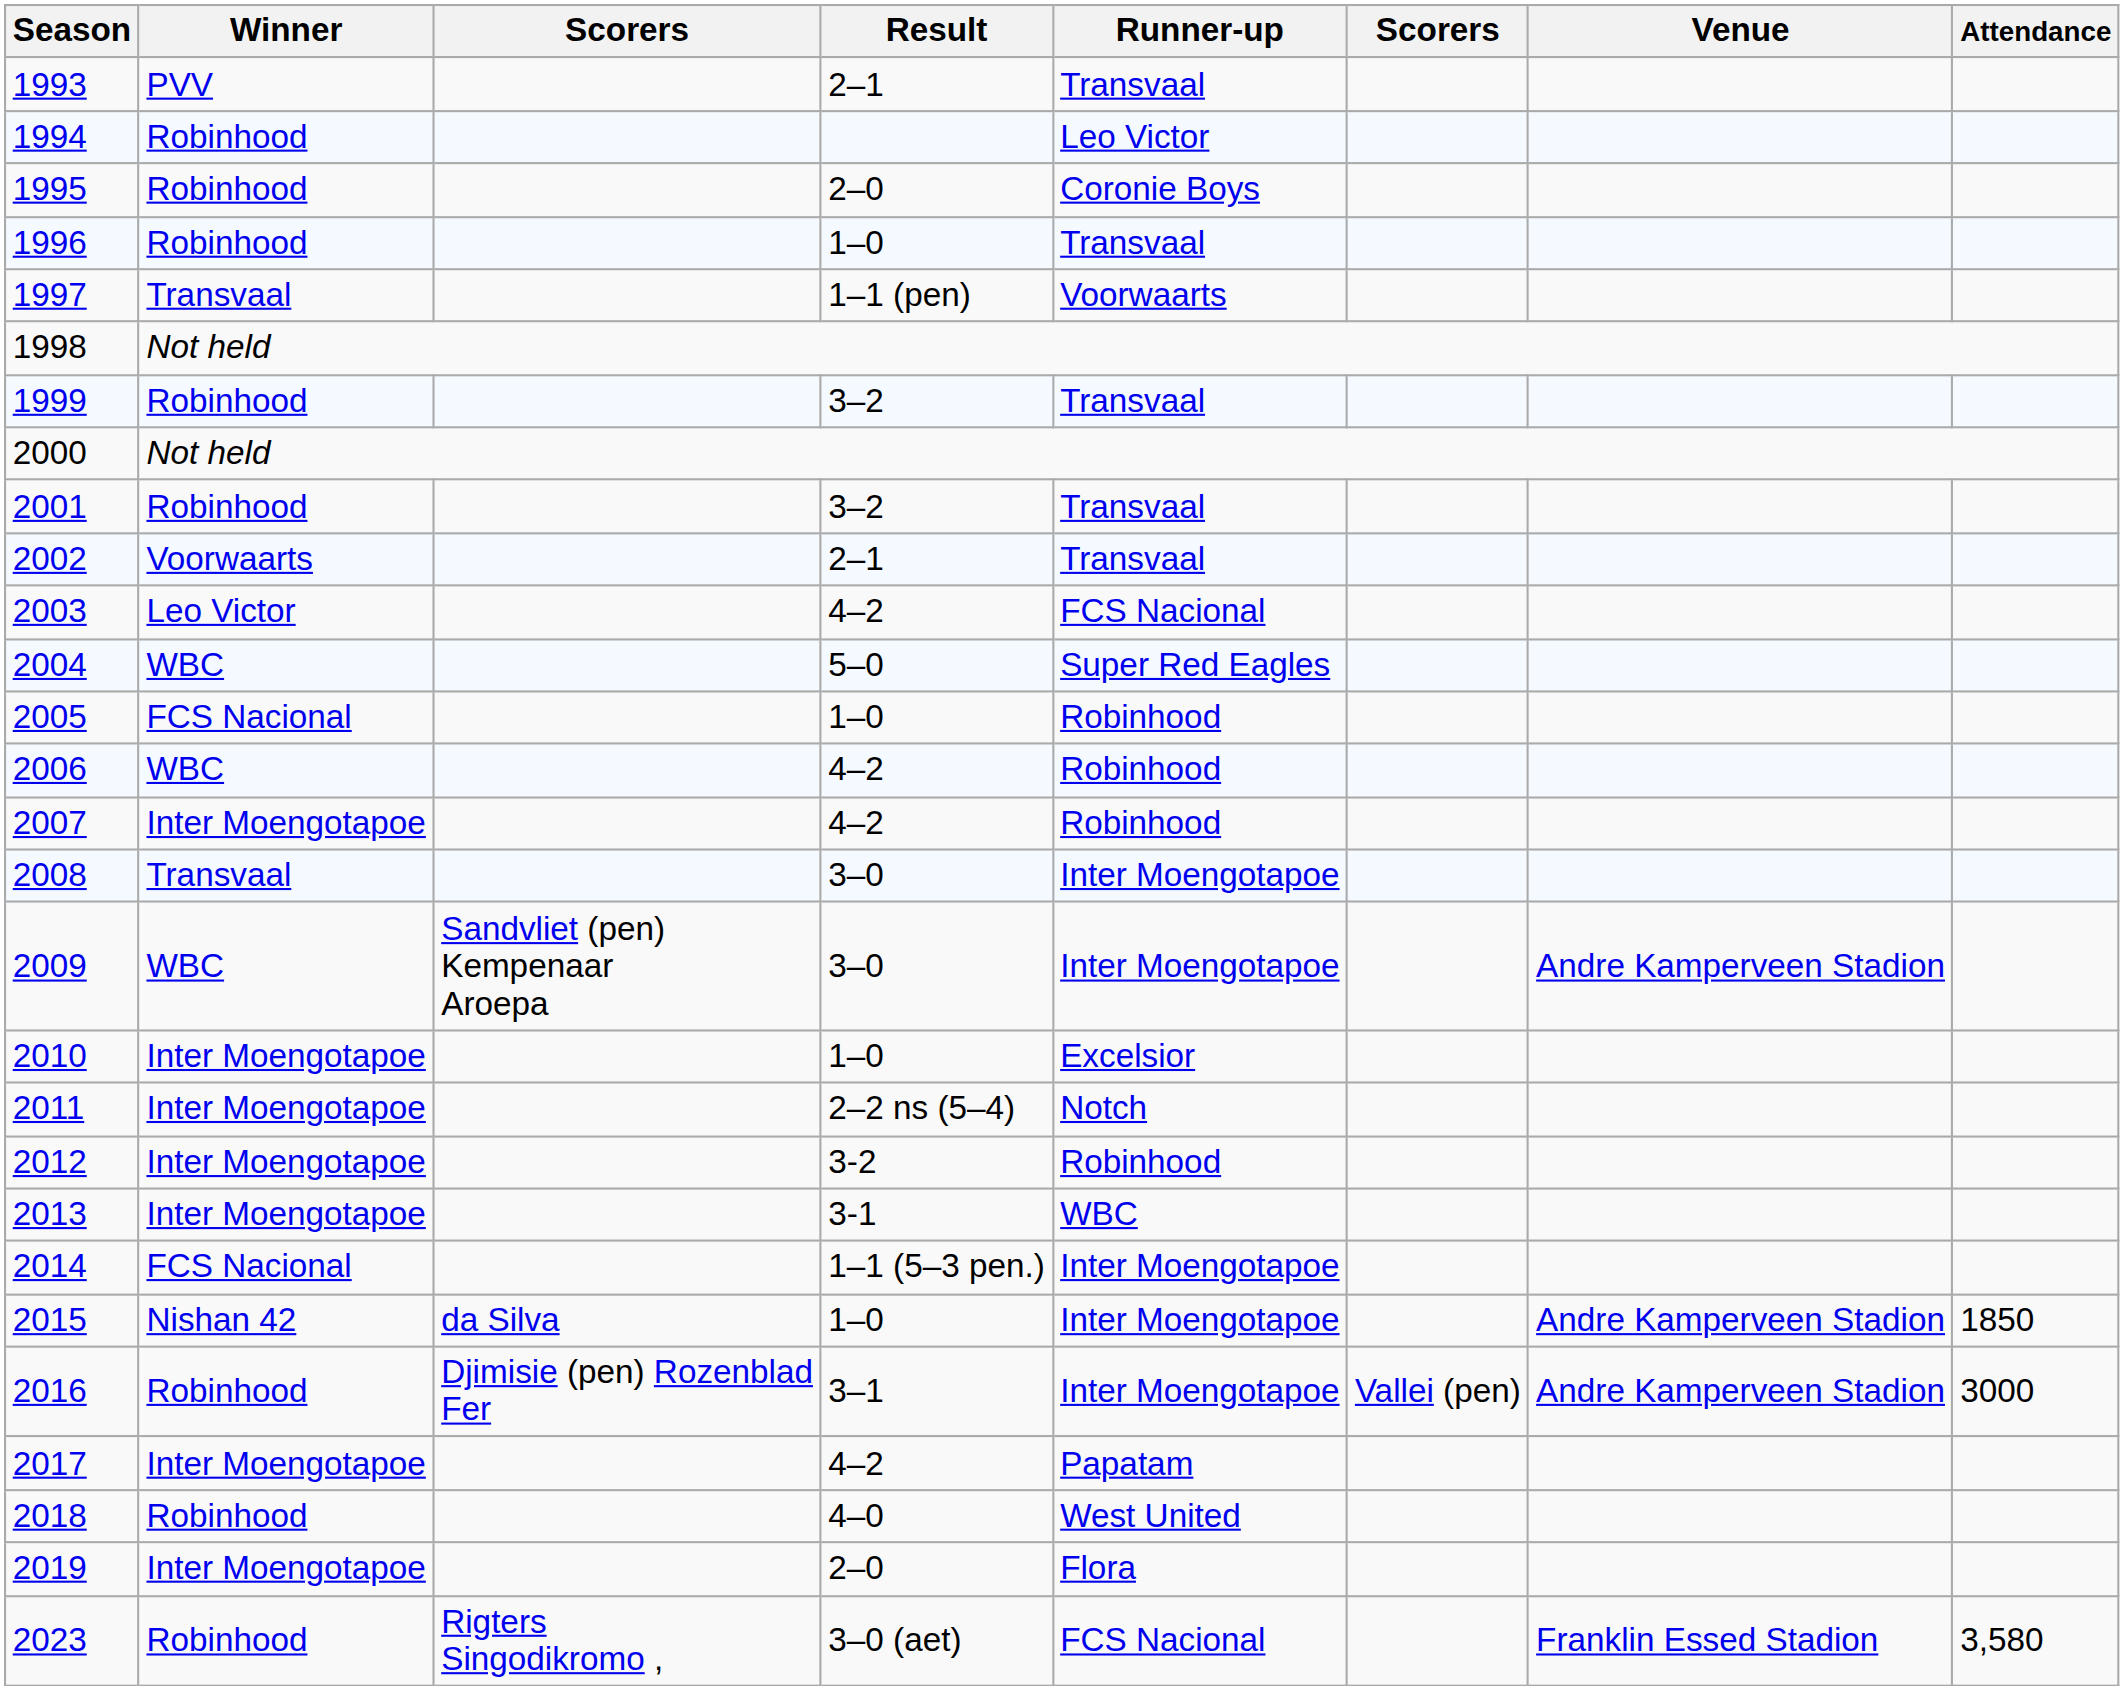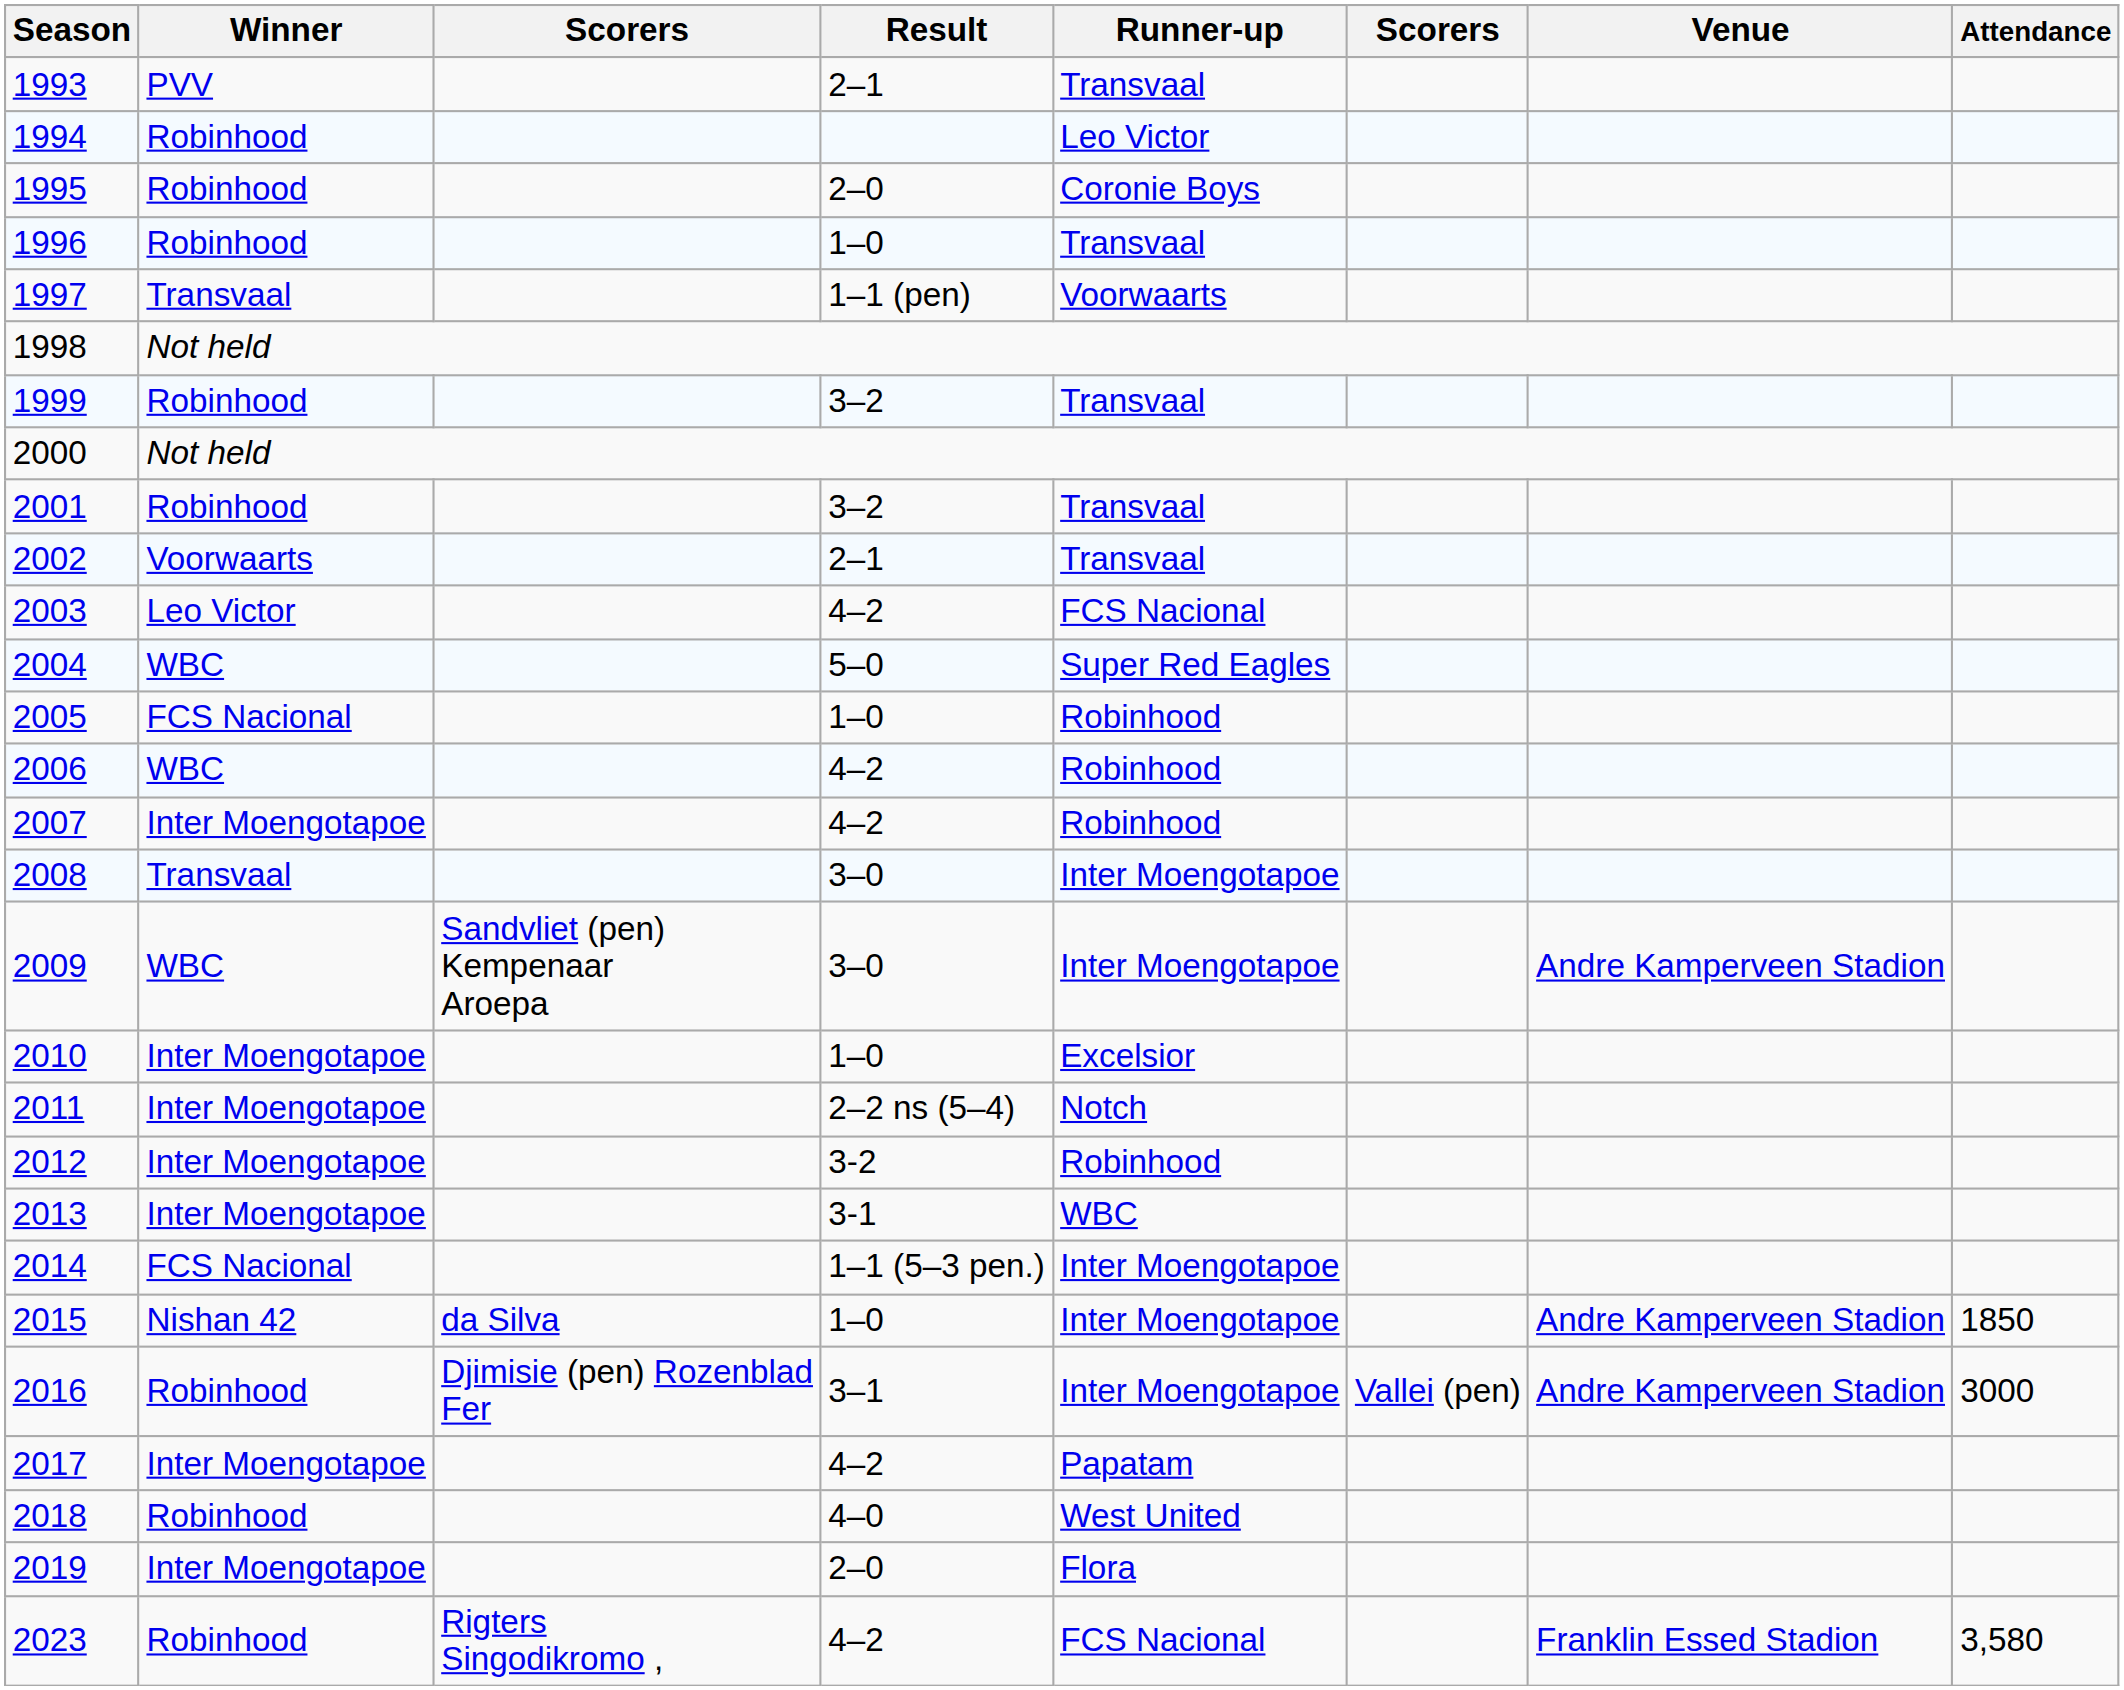 <table class="wikitable">
 <tr>
 <th>Season</th>
 <th>Winner</th>
 <th>Scorers</th>
 <th>Result</th>
 <th>Runner-up</th>
 <th>Scorers</th>
 <th>Venue</th>
 <th><small>Attendance</small></th>
 </tr>
 <tr>
 <td><a href='#'>1993</a></td>
 <td><a href='#'>PVV</a></td>
 <td></td>
 <td>2–1</td>
 <td><a href='#'>Transvaal</a></td>
 <td></td>
 <td></td>
 <td></td>
 </tr>
 <tr bgcolor=#F4FAFF>
 <td><a href='#'>1994</a></td>
 <td><a href='#'>Robinhood</a></td>
 <td></td>
 <td></td>
 <td><a href='#'>Leo Victor</a></td>
 <td></td>
 <td></td>
 <td></td>
 </tr>
 <tr>
 <td><a href='#'>1995</a></td>
 <td><a href='#'>Robinhood</a></td>
 <td></td>
 <td>2–0</td>
 <td><a href='#'>Coronie Boys</a></td>
 <td></td>
 <td></td>
 <td></td>
 </tr>
 <tr bgcolor=#F4FAFF>
 <td><a href='#'>1996</a></td>
 <td><a href='#'>Robinhood</a></td>
 <td></td>
 <td>1–0</td>
 <td><a href='#'>Transvaal</a></td>
 <td></td>
 <td></td>
 <td></td>
 </tr>
 <tr>
 <td><a href='#'>1997</a></td>
 <td><a href='#'>Transvaal</a></td>
 <td></td>
 <td>1–1 (pen)</td>
 <td><a href='#'>Voorwaarts</a></td>
 <td></td>
 <td></td>
 <td></td>
 </tr>
 <tr>
 <td>1998</td>
 <td colspan="7"><em>Not held</em></td>
 </tr>
 <tr bgcolor="#F4FAFF">
 <td><a href='#'>1999</a></td>
 <td><a href='#'>Robinhood</a></td>
 <td></td>
 <td>3–2</td>
 <td><a href='#'>Transvaal</a></td>
 <td></td>
 <td></td>
 <td></td>
 </tr>
 <tr>
 <td>2000</td>
 <td colspan="7"><em>Not held</em></td>
 </tr>
 <tr>
 <td><a href='#'>2001</a></td>
 <td><a href='#'>Robinhood</a></td>
 <td></td>
 <td>3–2</td>
 <td><a href='#'>Transvaal</a></td>
 <td></td>
 <td></td>
 <td></td>
 </tr>
 <tr bgcolor="#F4FAFF">
 <td><a href='#'>2002</a></td>
 <td><a href='#'>Voorwaarts</a></td>
 <td></td>
 <td>2–1</td>
 <td><a href='#'>Transvaal</a></td>
 <td></td>
 <td></td>
 <td></td>
 </tr>
 <tr>
 <td><a href='#'>2003</a></td>
 <td><a href='#'>Leo Victor</a></td>
 <td></td>
 <td>4–2</td>
 <td><a href='#'>FCS Nacional</a></td>
 <td></td>
 <td></td>
 <td></td>
 </tr>
 <tr bgcolor="#F4FAFF">
 <td><a href='#'>2004</a></td>
 <td><a href='#'>WBC</a></td>
 <td></td>
 <td>5–0</td>
 <td><a href='#'>Super Red Eagles</a></td>
 <td></td>
 <td></td>
 <td></td>
 </tr>
 <tr>
 <td><a href='#'>2005</a></td>
 <td><a href='#'>FCS Nacional</a></td>
 <td></td>
 <td>1–0</td>
 <td><a href='#'>Robinhood</a></td>
 <td></td>
 <td></td>
 <td></td>
 </tr>
 <tr bgcolor="#F4FAFF">
 <td><a href='#'>2006</a></td>
 <td><a href='#'>WBC</a></td>
 <td></td>
 <td>4–2</td>
 <td><a href='#'>Robinhood</a></td>
 <td></td>
 <td></td>
 <td></td>
 </tr>
 <tr>
 <td><a href='#'>2007</a></td>
 <td><a href='#'>Inter Moengotapoe</a></td>
 <td></td>
 <td>4–2</td>
 <td><a href='#'>Robinhood</a></td>
 <td></td>
 <td></td>
 <td></td>
 </tr>
 <tr bgcolor="#F4FAFF">
 <td><a href='#'>2008</a></td>
 <td><a href='#'>Transvaal</a></td>
 <td></td>
 <td>3–0</td>
 <td><a href='#'>Inter Moengotapoe</a></td>
 <td></td>
 <td></td>
 <td></td>
 </tr>
 <tr>
 <td><a href='#'>2009</a></td>
 <td><a href='#'>WBC</a></td>
 <td><a href='#'>Sandvliet</a>  (pen)<br>Kempenaar <br>Aroepa </td>
 <td>3–0</td>
 <td><a href='#'>Inter Moengotapoe</a></td>
 <td></td>
 <td><a href='#'>Andre Kamperveen Stadion</a></td>
 <td></td>
 </tr>
 <tr>
 <td><a href='#'>2010</a></td>
 <td><a href='#'>Inter Moengotapoe</a></td>
 <td></td>
 <td>1–0</td>
 <td><a href='#'>Excelsior</a></td>
 <td></td>
 <td></td>
 <td></td>
 </tr>
 <tr>
 <td><a href='#'>2011</a></td>
 <td><a href='#'>Inter Moengotapoe</a></td>
 <td></td>
 <td>2–2 ns (5–4)</td>
 <td><a href='#'>Notch</a></td>
 <td></td>
 <td></td>
 <td></td>
 </tr>
 <tr>
 <td><a href='#'>2012</a></td>
 <td><a href='#'>Inter Moengotapoe</a></td>
 <td></td>
 <td>3-2</td>
 <td><a href='#'>Robinhood</a></td>
 <td></td>
 <td></td>
 <td></td>
 </tr>
 <tr>
 <td><a href='#'>2013</a></td>
 <td><a href='#'>Inter Moengotapoe</a></td>
 <td></td>
 <td>3-1</td>
 <td><a href='#'>WBC</a></td>
 <td></td>
 <td></td>
 <td></td>
 </tr>
 <tr>
 <td><a href='#'>2014</a></td>
 <td><a href='#'>FCS Nacional</a></td>
 <td></td>
 <td>1–1 (5–3 pen.)</td>
 <td><a href='#'>Inter Moengotapoe</a></td>
 <td></td>
 <td></td>
 <td></td>
 </tr>
 <tr>
 <td><a href='#'>2015</a></td>
 <td><a href='#'>Nishan 42</a></td>
 <td><a href='#'>da Silva</a> </td>
 <td>1–0</td>
 <td><a href='#'>Inter Moengotapoe</a></td>
 <td></td>
 <td><a href='#'>Andre Kamperveen Stadion</a></td>
 <td>1850</td>
 </tr>
 <tr>
 <td><a href='#'>2016</a></td>
 <td><a href='#'>Robinhood</a></td>
 <td><a href='#'>Djimisie</a>  (pen) <a href='#'>Rozenblad</a> <br><a href='#'>Fer</a> </td>
 <td>3–1</td>
 <td><a href='#'>Inter Moengotapoe</a></td>
 <td><a href='#'>Vallei</a>  (pen)</td>
 <td><a href='#'>Andre Kamperveen Stadion</a></td>
 <td>3000</td>
 </tr>
 <tr>
 <td><a href='#'>2017</a></td>
 <td><a href='#'>Inter Moengotapoe</a></td>
 <td></td>
 <td>4–2</td>
 <td><a href='#'>Papatam</a></td>
 <td></td>
 <td></td>
 <td></td>
 </tr>
 <tr>
 <td><a href='#'>2018</a></td>
 <td><a href='#'>Robinhood</a></td>
 <td></td>
 <td>4–0</td>
 <td><a href='#'>West United</a></td>
 <td></td>
 <td></td>
 <td></td>
 </tr>
 <tr>
 <td><a href='#'>2019</a></td>
 <td><a href='#'>Inter Moengotapoe</a></td>
 <td></td>
 <td>2–0</td>
 <td><a href='#'>Flora</a></td>
 <td></td>
 <td></td>
 <td></td>
 </tr>
 <tr>
 <td><a href='#'>2023</a></td>
 <td><a href='#'>Robinhood</a></td>
 <td><a href='#'>Rigters</a>  <br><a href='#'>Singodikromo</a> , </td>
-<td>3–0 (aet)</td>
+<td>4–2</td>
 <td><a href='#'>FCS Nacional</a></td>
 <td></td>
 <td><a href='#'>Franklin Essed Stadion</a></td>
 <td>3,580</td>
 </tr>
 </table>
